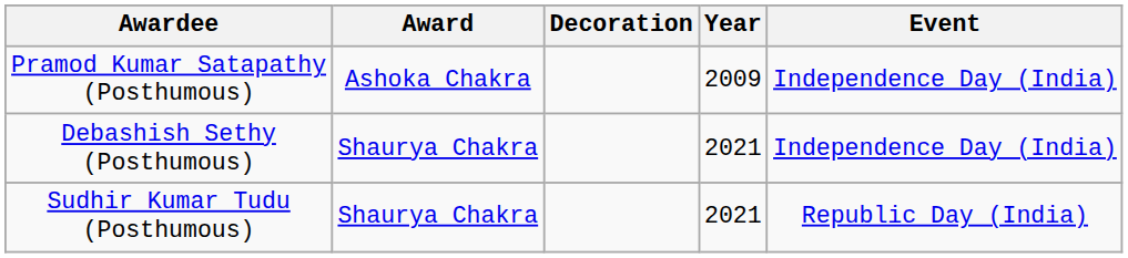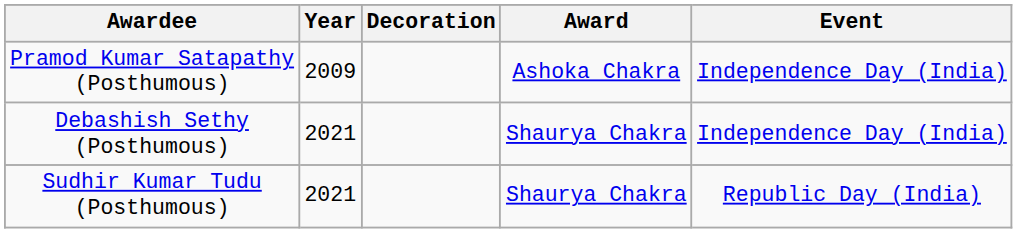 <table class="wikitable" style="text-align:center; border:1px solid; font-size:90%;">
 <tr>
 <th>Awardee</th>
+<th>Year</th>
+<th>Decoration</th>
 <th>Award</th>
-<th>Decoration</th>
-<th>Year</th>
 <th>Event</th>
 </tr>
 <tr>
 <td><a href='#'>Pramod Kumar Satapathy</a> <br> (Posthumous)</td>
+<td>2009</td>
+<td></td>
 <td><a href='#'>Ashoka Chakra</a></td>
-<td></td>
-<td>2009</td>
 <td><a href='#'>Independence Day (India)</a></td>
 </tr>
 <tr>
 <td><a href='#'>Debashish Sethy</a> <br> (Posthumous)</td>
+<td>2021</td>
+<td></td>
 <td><a href='#'>Shaurya Chakra</a></td>
-<td></td>
-<td>2021</td>
 <td><a href='#'>Independence Day (India)</a></td>
 </tr>
 <tr>
 <td><a href='#'>Sudhir Kumar Tudu</a> <br> (Posthumous)</td>
+<td>2021</td>
+<td></td>
 <td><a href='#'>Shaurya Chakra</a></td>
-<td></td>
-<td>2021</td>
 <td><a href='#'>Republic Day (India)</a></td>
 </tr>
 </table>
